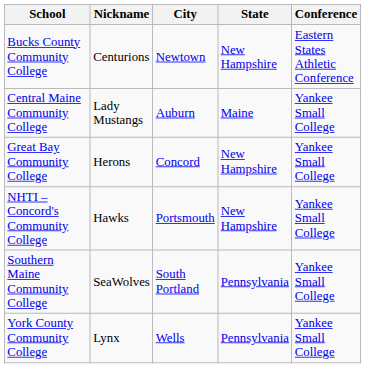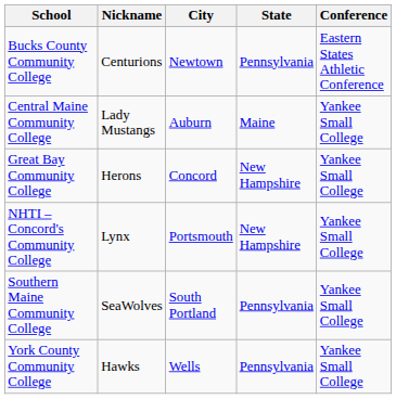 <table class="wikitable sortable">
 <tr valign=baseline>
 <th style="width:100px;">School</th>
 <th style="width:20px;">Nickname</th>
 <th style="width:20px;">City</th>
 <th style="width:15px;">State</th>
 <th style="width:20px;">Conference</th>
 </tr>
 <tr>
 <td><a href='#'>Bucks County Community College</a></td>
 <td>Centurions</td>
 <td><a href='#'>Newtown</a></td>
-<td><a href='#'>New Hampshire</a></td>
+<td><a href='#'>Pennsylvania</a></td>
 <td><a href='#'>Eastern States Athletic Conference</a></td>
 </tr>
 <tr>
 <td><a href='#'>Central Maine Community College</a></td>
 <td>Lady Mustangs</td>
 <td><a href='#'>Auburn</a></td>
 <td><a href='#'>Maine</a></td>
 <td><a href='#'>Yankee Small College</a></td>
 </tr>
 <tr>
 <td><a href='#'>Great Bay Community College</a></td>
 <td>Herons</td>
 <td><a href='#'>Concord</a></td>
 <td><a href='#'>New Hampshire</a></td>
 <td><a href='#'>Yankee Small College</a></td>
 </tr>
 <tr>
 <td><a href='#'>NHTI – Concord's Community College</a></td>
-<td>Hawks</td>
+<td>Lynx</td>
 <td><a href='#'>Portsmouth</a></td>
 <td><a href='#'>New Hampshire</a></td>
 <td><a href='#'>Yankee Small College</a></td>
 </tr>
 <tr>
 <td><a href='#'>Southern Maine Community College</a></td>
 <td>SeaWolves</td>
 <td><a href='#'>South Portland</a></td>
 <td><a href='#'>Pennsylvania</a></td>
 <td><a href='#'>Yankee Small College</a></td>
 </tr>
 <tr>
 <td><a href='#'>York County Community College</a></td>
-<td>Lynx</td>
+<td>Hawks</td>
 <td><a href='#'>Wells</a></td>
 <td><a href='#'>Pennsylvania</a></td>
 <td><a href='#'>Yankee Small College</a></td>
 </tr>
 </table>
